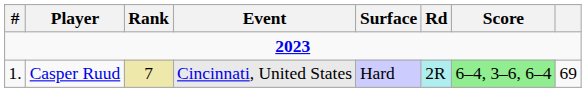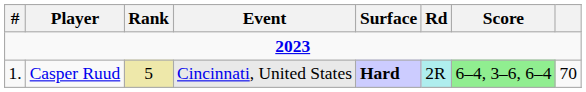 <table class="wikitable sortable">
 <tr>
 <th>#</th>
 <th>Player</th>
 <th>Rank</th>
 <th>Event</th>
 <th>Surface</th>
 <th>Rd</th>
 <th class="unsortable">Score</th>
 <th></th>
 </tr>
 <tr>
 <td colspan=8 style=text-align:center><strong><a href='#'>2023</a></strong></td>
 </tr>
 <tr>
 <td>1.</td>
 <td> <a href='#'>Casper Ruud</a></td>
-<td align=center bgcolor=eee8aa>7</td>
+<td align=center bgcolor=eee8aa>5</td>
 <td bgcolor=e9e9e9><a href='#'>Cincinnati</a>, United States</td>
-<td bgcolor=ccccff>Hard</td>
+<td bgcolor=ccccff><strong>Hard</strong></td>
 <td bgcolor=afeeee>2R</td>
 <td style="background: lightgreen;">6–4, 3–6, 6–4</td>
-<td align=center>69</td>
+<td align=center>70</td>
 </tr>
 </table>
